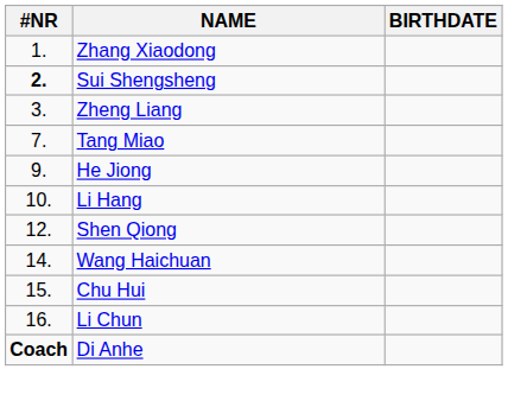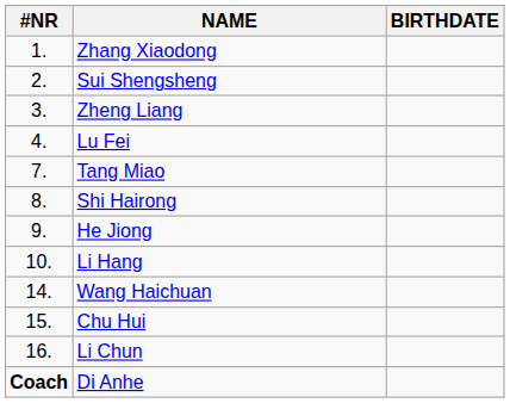 <table class="wikitable" style="border-collapse: collapse; font-size: 90%;">
 <tr>
 <th>#NR</th>
 <th align="left" style="width: 16em">NAME</th>
 <th>BIRTHDATE</th>
 </tr>
 <tr>
 <td align="center">1.</td>
 <td><a href='#'>Zhang Xiaodong</a></td>
 <td align="center"></td>
 </tr>
 <tr>
-<td align="center"><strong>2.</strong></td>
+<td align="center">2.</td>
 <td><a href='#'>Sui Shengsheng</a></td>
 <td align="center"></td>
 </tr>
 <tr>
 <td align="center">3.</td>
 <td><a href='#'>Zheng Liang</a></td>
 <td align="center"></td>
 </tr>
 <tr>
+<td align="center">4.</td>
+<td><a href='#'>Lu Fei</a></td>
+<td align="center"></td>
+</tr>
+<tr>
 <td align="center">7.</td>
 <td><a href='#'>Tang Miao</a></td>
+<td align="center"></td>
+</tr>
+<tr>
+<td align="center">8.</td>
+<td><a href='#'>Shi Hairong</a></td>
 <td align="center"></td>
 </tr>
 <tr>
 <td align="center">9.</td>
 <td><a href='#'>He Jiong</a></td>
 <td align="center"></td>
 </tr>
 <tr>
 <td align="center">10.</td>
 <td><a href='#'>Li Hang</a></td>
-<td align="center"></td>
-</tr>
-<tr>
-<td align="center">12.</td>
-<td><a href='#'>Shen Qiong</a></td>
 <td align="center"></td>
 </tr>
 <tr>
 <td align="center">14.</td>
 <td><a href='#'>Wang Haichuan</a></td>
 <td align="center"></td>
 </tr>
 <tr>
 <td align="center">15.</td>
 <td><a href='#'>Chu Hui</a></td>
 <td align="center"></td>
 </tr>
 <tr>
 <td align="center">16.</td>
 <td><a href='#'>Li Chun</a></td>
 <td align="center"></td>
 </tr>
 <tr>
 <td align="center"><strong>Coach</strong></td>
 <td><a href='#'>Di Anhe</a></td>
 <td align="center"></td>
 </tr>
 </table>
